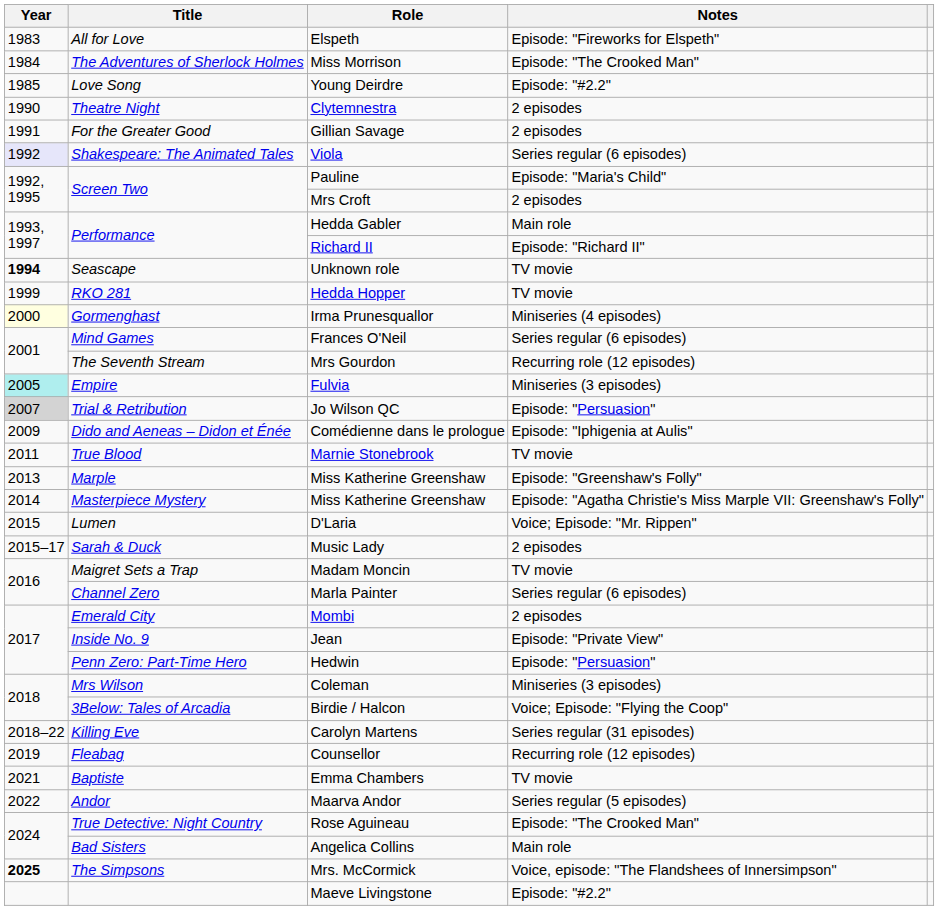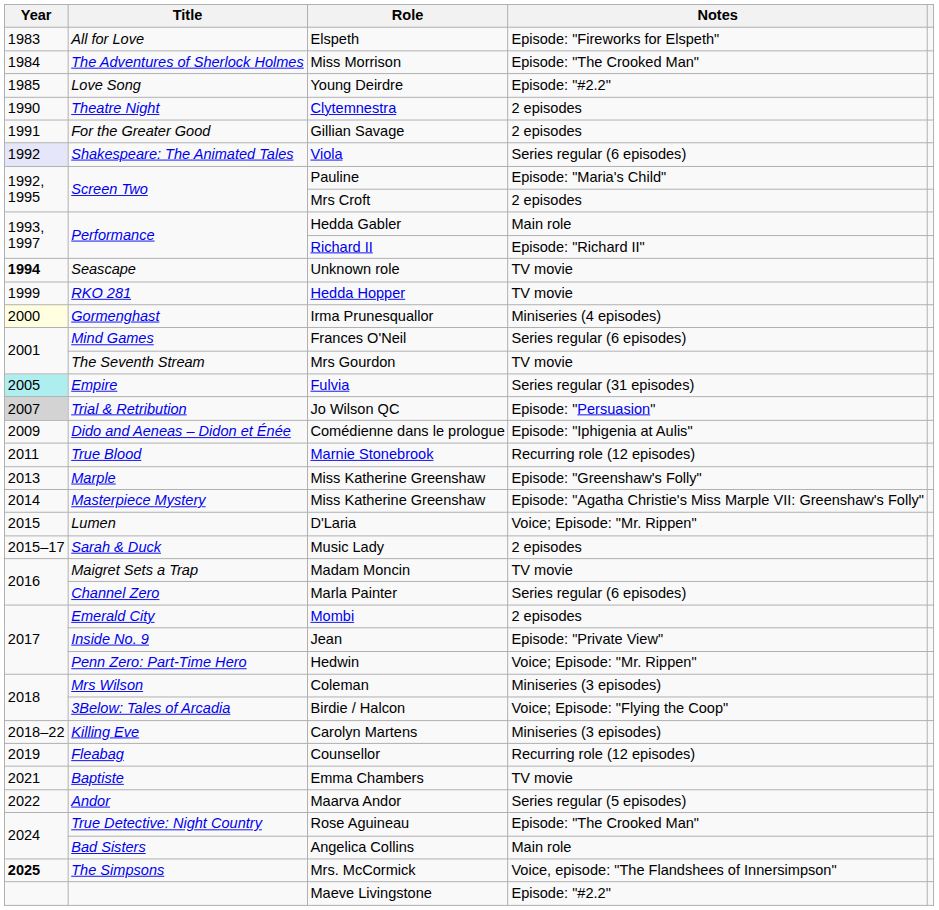 <table class="wikitable">
 <tr>
 <th>Year</th>
 <th>Title</th>
 <th>Role</th>
 <th class="unsortable">Notes</th>
 <th class="unsortable"></th>
 </tr>
 <tr>
 <td>1983</td>
 <td><em>All for Love</em></td>
 <td>Elspeth</td>
 <td>Episode: "Fireworks for Elspeth"</td>
 <td></td>
 </tr>
 <tr>
 <td>1984</td>
 <td><em><a href='#'>The Adventures of Sherlock Holmes</a></em></td>
 <td>Miss Morrison</td>
 <td>Episode: "The Crooked Man"</td>
 <td></td>
 </tr>
 <tr>
 <td>1985</td>
 <td><em>Love Song</em></td>
 <td>Young Deirdre</td>
 <td>Episode: "#2.2"</td>
 <td></td>
 </tr>
 <tr>
 <td>1990</td>
 <td><em><a href='#'>Theatre Night</a></em></td>
 <td><a href='#'>Clytemnestra</a></td>
 <td>2 episodes</td>
 <td></td>
 </tr>
 <tr>
 <td>1991</td>
 <td><em>For the Greater Good</em></td>
 <td>Gillian Savage</td>
 <td>2 episodes</td>
 <td></td>
 </tr>
 <tr>
 <td style="background: lavender;">1992</td>
 <td><em><a href='#'>Shakespeare: The Animated Tales</a></em></td>
 <td><a href='#'>Viola</a></td>
 <td>Series regular (6 episodes)</td>
 <td></td>
 </tr>
 <tr>
 <td rowspan="2">1992,<br>1995</td>
 <td rowspan="2"><em><a href='#'>Screen Two</a></em></td>
 <td>Pauline</td>
 <td>Episode: "Maria's Child"</td>
 <td></td>
 </tr>
 <tr>
 <td>Mrs Croft</td>
 <td>2 episodes</td>
 <td></td>
 </tr>
 <tr>
 <td rowspan="2">1993,<br>1997</td>
 <td rowspan="2"><em><a href='#'>Performance</a></em></td>
 <td>Hedda Gabler</td>
 <td>Main role</td>
 <td></td>
 </tr>
 <tr>
 <td><a href='#'>Richard II</a></td>
 <td>Episode: "Richard II"</td>
 <td></td>
 </tr>
 <tr>
 <td><strong>1994</strong></td>
 <td><em>Seascape</em></td>
 <td>Unknown role</td>
 <td>TV movie</td>
 <td></td>
 </tr>
 <tr>
 <td>1999</td>
 <td><em><a href='#'>RKO 281</a></em></td>
 <td><a href='#'>Hedda Hopper</a></td>
 <td>TV movie</td>
 <td></td>
 </tr>
 <tr>
 <td style="background: lightyellow;">2000</td>
 <td><em><a href='#'>Gormenghast</a></em></td>
 <td>Irma Prunesquallor</td>
 <td>Miniseries (4 episodes)</td>
 <td></td>
 </tr>
 <tr>
 <td rowspan="2">2001</td>
 <td><em><a href='#'>Mind Games</a></em></td>
 <td>Frances O'Neil</td>
 <td>Series regular (6 episodes)</td>
 <td></td>
 </tr>
 <tr>
 <td><em>The Seventh Stream</em></td>
 <td>Mrs Gourdon</td>
-<td>Recurring role (12 episodes)</td>
+<td>TV movie</td>
 <td></td>
 </tr>
 <tr>
 <td style="background: paleturquoise;">2005</td>
 <td><em><a href='#'>Empire</a></em></td>
 <td><a href='#'>Fulvia</a></td>
-<td>Miniseries (3 episodes)</td>
+<td>Series regular (31 episodes)</td>
 <td></td>
 </tr>
 <tr>
 <td style="background: lightgrey;">2007</td>
 <td><em><a href='#'>Trial & Retribution</a></em></td>
 <td>Jo Wilson QC</td>
 <td>Episode: "<a href='#'>Persuasion</a>"</td>
 <td></td>
 </tr>
 <tr>
 <td>2009</td>
 <td><em><a href='#'>Dido and Aeneas – Didon et Énée</a></em></td>
 <td>Comédienne dans le prologue</td>
 <td>Episode: "Iphigenia at Aulis"</td>
 <td></td>
 </tr>
 <tr>
 <td>2011</td>
 <td><em><a href='#'>True Blood</a></em></td>
 <td><a href='#'>Marnie Stonebrook</a></td>
-<td>TV movie</td>
+<td>Recurring role (12 episodes)</td>
 <td></td>
 </tr>
 <tr>
 <td>2013</td>
 <td><em><a href='#'>Marple</a></em></td>
 <td>Miss Katherine Greenshaw</td>
 <td>Episode: "Greenshaw's Folly"</td>
 <td></td>
 </tr>
 <tr>
 <td>2014</td>
 <td><em><a href='#'>Masterpiece Mystery</a></em></td>
 <td>Miss Katherine Greenshaw</td>
 <td>Episode: "Agatha Christie's Miss Marple VII: Greenshaw's Folly"</td>
 <td></td>
 </tr>
 <tr>
 <td>2015</td>
 <td><em>Lumen</em></td>
 <td>D'Laria</td>
 <td>Voice; Episode: "Mr. Rippen"</td>
 <td></td>
 </tr>
 <tr>
 <td>2015–17</td>
 <td><em><a href='#'>Sarah & Duck</a></em></td>
 <td>Music Lady</td>
 <td>2 episodes</td>
 <td></td>
 </tr>
 <tr>
 <td rowspan="2">2016</td>
 <td><em>Maigret Sets a Trap</em></td>
 <td>Madam Moncin</td>
 <td>TV movie</td>
 <td></td>
 </tr>
 <tr>
 <td><em><a href='#'>Channel Zero</a></em></td>
 <td>Marla Painter</td>
 <td>Series regular (6 episodes)</td>
 <td></td>
 </tr>
 <tr>
 <td rowspan="3">2017</td>
 <td><em><a href='#'>Emerald City</a></em></td>
 <td><a href='#'>Mombi</a></td>
 <td>2 episodes</td>
 <td></td>
 </tr>
 <tr>
 <td><em><a href='#'>Inside No. 9</a></em></td>
 <td>Jean</td>
 <td>Episode: "Private View"</td>
 <td></td>
 </tr>
 <tr>
 <td><em><a href='#'>Penn Zero: Part-Time Hero</a></em></td>
 <td>Hedwin</td>
-<td>Episode: "<a href='#'>Persuasion</a>"</td>
+<td>Voice; Episode: "Mr. Rippen"</td>
 <td></td>
 </tr>
 <tr>
 <td rowspan="2">2018</td>
 <td><em><a href='#'>Mrs Wilson</a></em></td>
 <td>Coleman</td>
 <td>Miniseries (3 episodes)</td>
 <td></td>
 </tr>
 <tr>
 <td><em><a href='#'>3Below: Tales of Arcadia</a></em></td>
 <td>Birdie / Halcon</td>
 <td>Voice; Episode: "Flying the Coop"</td>
 <td></td>
 </tr>
 <tr>
 <td>2018–22</td>
 <td><em><a href='#'>Killing Eve</a></em></td>
 <td>Carolyn Martens</td>
-<td>Series regular (31 episodes)</td>
+<td>Miniseries (3 episodes)</td>
 <td></td>
 </tr>
 <tr>
 <td>2019</td>
 <td><em><a href='#'>Fleabag</a></em></td>
 <td>Counsellor</td>
 <td>Recurring role (12 episodes)</td>
 <td></td>
 </tr>
 <tr>
 <td>2021</td>
 <td><em><a href='#'>Baptiste</a></em></td>
 <td>Emma Chambers</td>
 <td>TV movie</td>
 <td></td>
 </tr>
 <tr>
 <td>2022</td>
 <td><em><a href='#'>Andor</a></em></td>
 <td>Maarva Andor</td>
 <td>Series regular (5 episodes)</td>
 <td></td>
 </tr>
 <tr>
 <td rowspan="2">2024</td>
 <td><em><a href='#'>True Detective: Night Country</a></em></td>
 <td>Rose Aguineau</td>
 <td>Episode: "The Crooked Man"</td>
 <td></td>
 </tr>
 <tr>
 <td><em><a href='#'>Bad Sisters</a></em></td>
 <td>Angelica Collins</td>
 <td>Main role</td>
 <td></td>
 </tr>
 <tr>
 <td><strong>2025</strong></td>
 <td><em><a href='#'>The Simpsons</a></em></td>
 <td>Mrs. McCormick</td>
 <td>Voice, episode: "The Flandshees of Innersimpson"</td>
 <td></td>
 </tr>
 <tr>
 <td></td>
 <td></td>
 <td>Maeve Livingstone</td>
 <td>Episode: "#2.2"</td>
 <td></td>
 </tr>
 </table>
